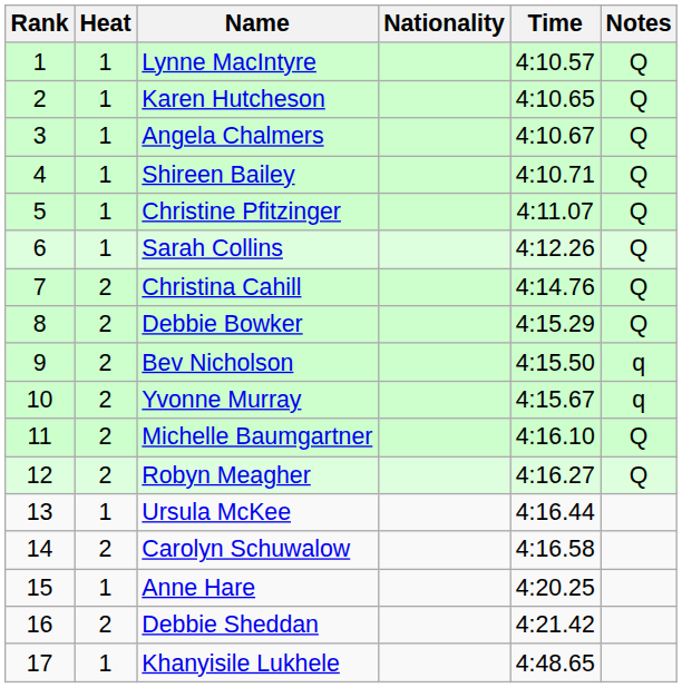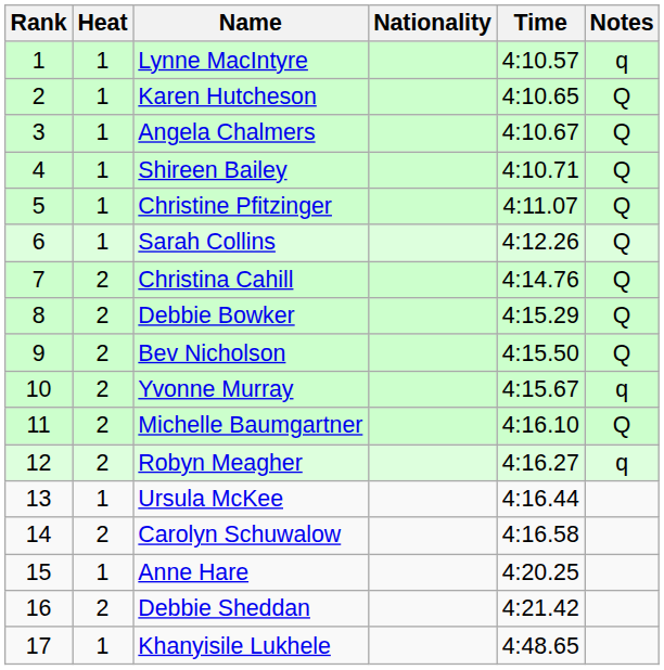 <table class="wikitable sortable" style="text-align:center">
 <tr>
 <th>Rank</th>
 <th>Heat</th>
 <th>Name</th>
 <th>Nationality</th>
 <th>Time</th>
 <th>Notes</th>
 </tr>
 <tr bgcolor=ccffcc>
 <td>1</td>
 <td>1</td>
 <td align=left><a href='#'>Lynne MacIntyre</a></td>
 <td align=left></td>
 <td>4:10.57</td>
-<td>Q</td>
+<td>q</td>
 </tr>
 <tr bgcolor=ccffcc>
 <td>2</td>
 <td>1</td>
 <td align=left><a href='#'>Karen Hutcheson</a></td>
 <td align=left></td>
 <td>4:10.65</td>
 <td>Q</td>
 </tr>
 <tr bgcolor=ccffcc>
 <td>3</td>
 <td>1</td>
 <td align=left><a href='#'>Angela Chalmers</a></td>
 <td align=left></td>
 <td>4:10.67</td>
 <td>Q</td>
 </tr>
 <tr bgcolor=ccffcc>
 <td>4</td>
 <td>1</td>
 <td align=left><a href='#'>Shireen Bailey</a></td>
 <td align=left></td>
 <td>4:10.71</td>
 <td>Q</td>
 </tr>
 <tr bgcolor=ccffcc>
 <td>5</td>
 <td>1</td>
 <td align=left><a href='#'>Christine Pfitzinger</a></td>
 <td align=left></td>
 <td>4:11.07</td>
 <td>Q</td>
 </tr>
 <tr bgcolor=ddffdd>
 <td>6</td>
 <td>1</td>
 <td align=left><a href='#'>Sarah Collins</a></td>
 <td align=left></td>
 <td>4:12.26</td>
 <td>Q</td>
 </tr>
 <tr bgcolor=ccffcc>
 <td>7</td>
 <td>2</td>
 <td align=left><a href='#'>Christina Cahill</a></td>
 <td align=left></td>
 <td>4:14.76</td>
 <td>Q</td>
 </tr>
 <tr bgcolor=ccffcc>
 <td>8</td>
 <td>2</td>
 <td align=left><a href='#'>Debbie Bowker</a></td>
 <td align=left></td>
 <td>4:15.29</td>
 <td>Q</td>
 </tr>
 <tr bgcolor=ccffcc>
 <td>9</td>
 <td>2</td>
 <td align=left><a href='#'>Bev Nicholson</a></td>
 <td align=left></td>
 <td>4:15.50</td>
-<td>q</td>
+<td>Q</td>
 </tr>
 <tr bgcolor=ccffcc>
 <td>10</td>
 <td>2</td>
 <td align=left><a href='#'>Yvonne Murray</a></td>
 <td align=left></td>
 <td>4:15.67</td>
 <td>q</td>
 </tr>
 <tr bgcolor=ccffcc>
 <td>11</td>
 <td>2</td>
 <td align=left><a href='#'>Michelle Baumgartner</a></td>
 <td align=left></td>
 <td>4:16.10</td>
 <td>Q</td>
 </tr>
 <tr bgcolor=ddffdd>
 <td>12</td>
 <td>2</td>
 <td align=left><a href='#'>Robyn Meagher</a></td>
 <td align=left></td>
 <td>4:16.27</td>
-<td>Q</td>
+<td>q</td>
 </tr>
 <tr>
 <td>13</td>
 <td>1</td>
 <td align=left><a href='#'>Ursula McKee</a></td>
 <td align=left></td>
 <td>4:16.44</td>
 <td></td>
 </tr>
 <tr>
 <td>14</td>
 <td>2</td>
 <td align=left><a href='#'>Carolyn Schuwalow</a></td>
 <td align=left></td>
 <td>4:16.58</td>
 <td></td>
 </tr>
 <tr>
 <td>15</td>
 <td>1</td>
 <td align=left><a href='#'>Anne Hare</a></td>
 <td align=left></td>
 <td>4:20.25</td>
 <td></td>
 </tr>
 <tr>
 <td>16</td>
 <td>2</td>
 <td align=left><a href='#'>Debbie Sheddan</a></td>
 <td align=left></td>
 <td>4:21.42</td>
 <td></td>
 </tr>
 <tr>
 <td>17</td>
 <td>1</td>
 <td align=left><a href='#'>Khanyisile Lukhele</a></td>
 <td align=left></td>
 <td>4:48.65</td>
 <td></td>
 </tr>
 </table>
